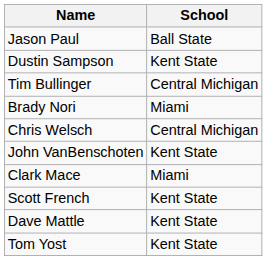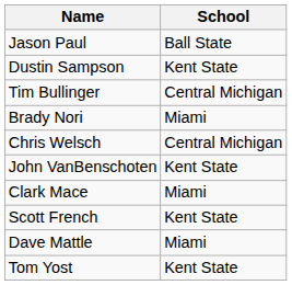 <table class=wikitable>
 <tr>
 <th>Name</th>
 <th>School</th>
 </tr>
 <tr>
 <td>Jason Paul</td>
 <td>Ball State</td>
 </tr>
 <tr>
 <td>Dustin Sampson</td>
 <td>Kent State</td>
 </tr>
 <tr>
 <td>Tim Bullinger</td>
 <td>Central Michigan</td>
 </tr>
 <tr>
 <td>Brady Nori</td>
 <td>Miami</td>
 </tr>
 <tr>
 <td>Chris Welsch</td>
 <td>Central Michigan</td>
 </tr>
 <tr>
 <td>John VanBenschoten</td>
 <td>Kent State</td>
 </tr>
 <tr>
 <td>Clark Mace</td>
 <td>Miami</td>
 </tr>
 <tr>
 <td>Scott French</td>
 <td>Kent State</td>
 </tr>
 <tr>
 <td>Dave Mattle</td>
-<td>Kent State</td>
+<td>Miami</td>
 </tr>
 <tr>
 <td>Tom Yost</td>
 <td>Kent State</td>
 </tr>
 </table>
